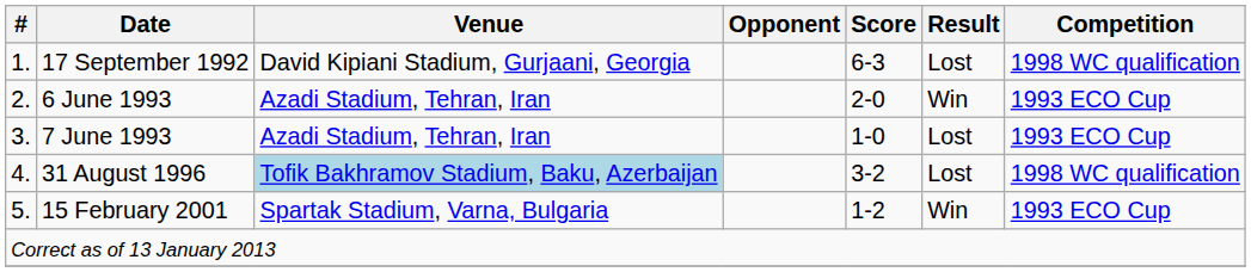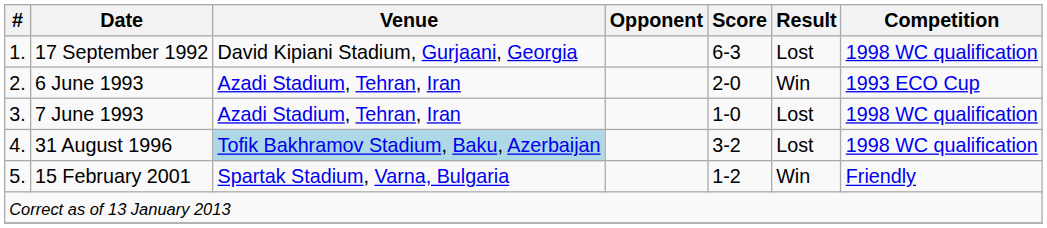 <table class="wikitable" style="font-size:95%;">
 <tr>
 <th>#</th>
 <th>Date</th>
 <th>Venue</th>
 <th>Opponent</th>
 <th>Score</th>
 <th>Result</th>
 <th>Competition</th>
 </tr>
 <tr>
 <td>1.</td>
 <td>17 September 1992</td>
 <td>David Kipiani Stadium, <a href='#'>Gurjaani</a>, <a href='#'>Georgia</a></td>
 <td></td>
 <td>6-3</td>
 <td>Lost</td>
 <td><a href='#'>1998 WC qualification</a></td>
 </tr>
 <tr>
 <td>2.</td>
 <td>6 June 1993</td>
 <td><a href='#'>Azadi Stadium</a>, <a href='#'>Tehran</a>, <a href='#'>Iran</a></td>
 <td></td>
 <td>2-0</td>
 <td>Win</td>
 <td><a href='#'>1993 ECO Cup</a></td>
 </tr>
 <tr>
 <td>3.</td>
 <td>7 June 1993</td>
 <td><a href='#'>Azadi Stadium</a>, <a href='#'>Tehran</a>, <a href='#'>Iran</a></td>
 <td></td>
 <td>1-0</td>
 <td>Lost</td>
-<td><a href='#'>1993 ECO Cup</a></td>
+<td><a href='#'>1998 WC qualification</a></td>
 </tr>
 <tr>
 <td>4.</td>
 <td>31 August 1996</td>
 <td style="background: lightblue;"><a href='#'>Tofik Bakhramov Stadium</a>, <a href='#'>Baku</a>, <a href='#'>Azerbaijan</a></td>
 <td></td>
 <td>3-2</td>
 <td>Lost</td>
 <td><a href='#'>1998 WC qualification</a></td>
 </tr>
 <tr>
 <td>5.</td>
 <td>15 February 2001</td>
 <td><a href='#'>Spartak Stadium</a>, <a href='#'>Varna, Bulgaria</a></td>
 <td></td>
 <td>1-2</td>
 <td>Win</td>
-<td><a href='#'>1993 ECO Cup</a></td>
+<td><a href='#'>Friendly</a></td>
 </tr>
 <tr>
 <td colspan="12"><small><em>Correct as of 13 January 2013</em></small></td>
 </tr>
 <tr>
 </tr>
 </table>
